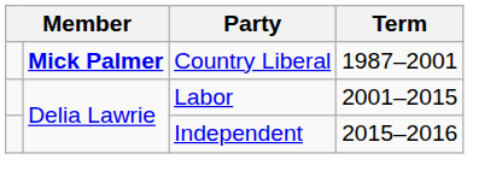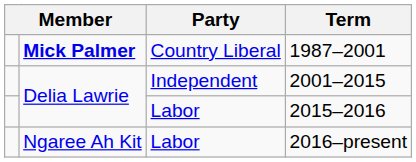 <table class="wikitable">
 <tr>
 <th colspan="2">Member</th>
 <th>Party</th>
 <th>Term</th>
 </tr>
 <tr>
 <td> </td>
 <td><strong><a href='#'>Mick Palmer</a></strong></td>
 <td><a href='#'>Country Liberal</a></td>
 <td>1987–2001</td>
 </tr>
 <tr>
 <td> </td>
 <td rowspan=2><a href='#'>Delia Lawrie</a></td>
-<td><a href='#'>Labor</a></td>
+<td><a href='#'>Independent</a></td>
 <td>2001–2015</td>
 </tr>
 <tr>
 <td> </td>
-<td><a href='#'>Independent</a></td>
+<td><a href='#'>Labor</a></td>
 <td>2015–2016</td>
 </tr>
+<tr>
+<td> </td>
+<td><a href='#'>Ngaree Ah Kit</a></td>
+<td><a href='#'>Labor</a></td>
+<td>2016–present</td>
+</tr>
 </table>
